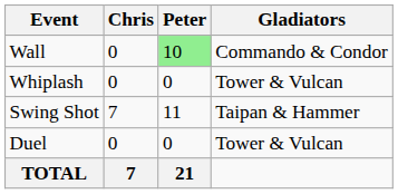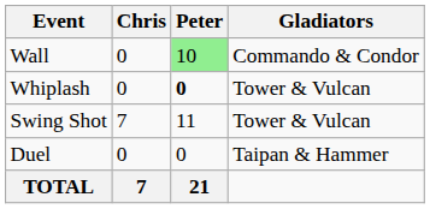 <table class="wikitable">
 <tr>
 <th>Event</th>
 <th>Chris</th>
 <th>Peter</th>
 <th>Gladiators</th>
 </tr>
 <tr>
 <td>Wall</td>
 <td>0</td>
 <td style="background: lightgreen;">10</td>
 <td>Commando & Condor</td>
 </tr>
 <tr>
 <td>Whiplash</td>
 <td>0</td>
-<td>0</td>
+<td><strong>0</strong></td>
 <td>Tower & Vulcan</td>
 </tr>
 <tr>
 <td>Swing Shot</td>
 <td>7</td>
 <td>11</td>
-<td>Taipan & Hammer</td>
+<td>Tower & Vulcan</td>
 </tr>
 <tr>
 <td>Duel</td>
 <td>0</td>
 <td>0</td>
-<td>Tower & Vulcan</td>
+<td>Taipan & Hammer</td>
 </tr>
 <tr>
 <th>TOTAL</th>
 <th>7</th>
 <th>21</th>
 </tr>
 </table>
